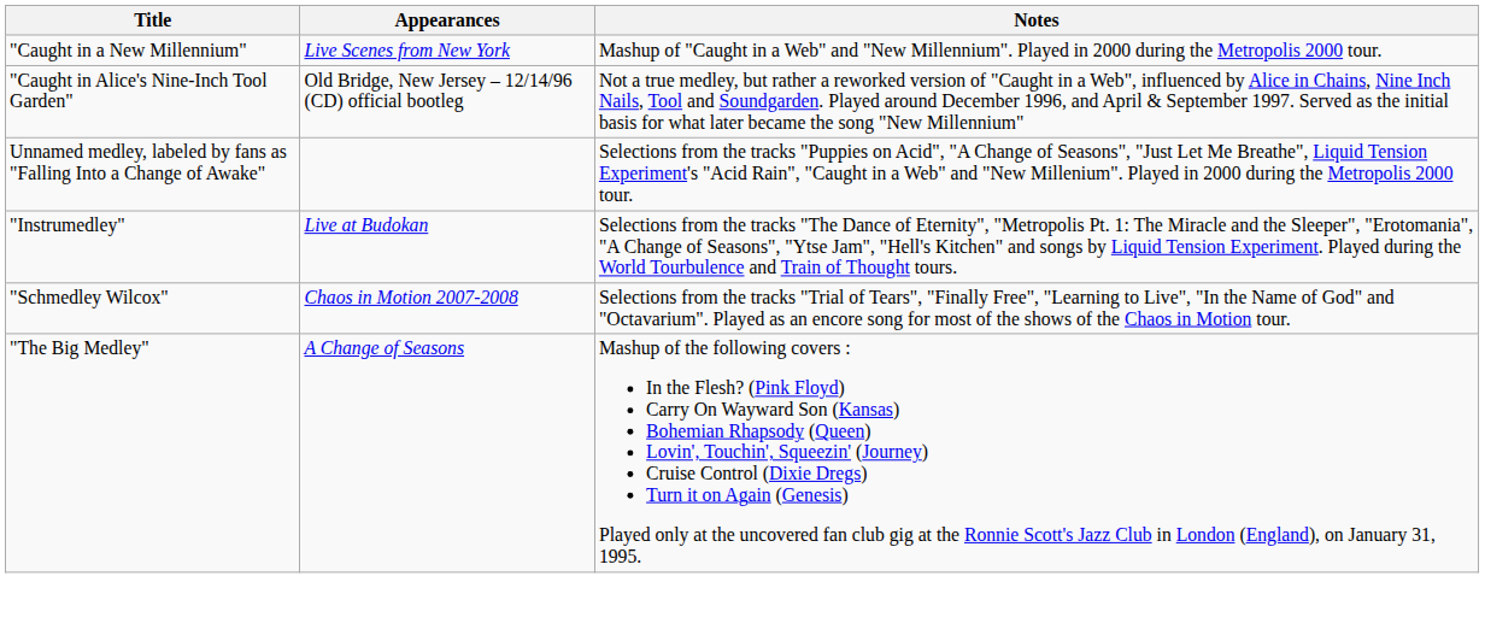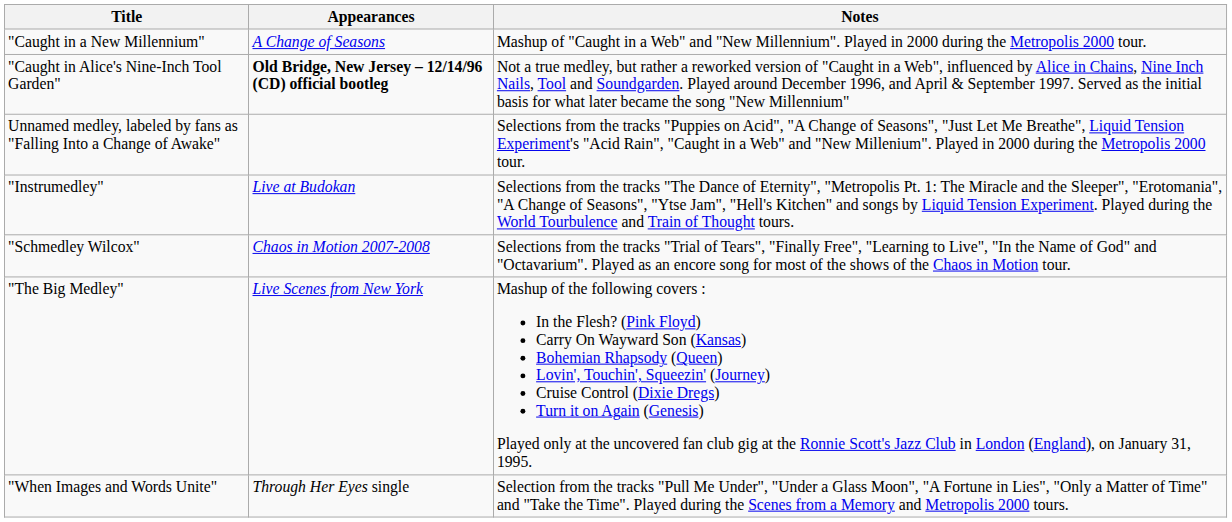 <table class="wikitable sortable">
 <tr>
 <th width="20%">Title</th>
 <th width="20%">Appearances</th>
 <th>Notes</th>
 </tr>
 <tr valign="top">
 <td><span></span>"Caught in a New Millennium"</td>
-<td><em><a href='#'>Live Scenes from New York</a></em></td>
+<td><em><a href='#'>A Change of Seasons</a></em></td>
 <td>Mashup of "Caught in a Web" and "New Millennium". Played in 2000 during the <a href='#'>Metropolis 2000</a> tour.</td>
 </tr>
 <tr valign="top">
 <td><span></span>"Caught in Alice's Nine-Inch Tool Garden"</td>
-<td>Old Bridge, New Jersey – 12/14/96 (CD) official bootleg</td>
+<td><strong>Old Bridge, New Jersey – 12/14/96 (CD) official bootleg</strong></td>
 <td>Not a true medley, but rather a reworked version of "Caught in a Web", influenced by <a href='#'>Alice in Chains</a>, <a href='#'>Nine Inch Nails</a>, <a href='#'>Tool</a> and <a href='#'>Soundgarden</a>. Played around December 1996, and April & September 1997. Served as the initial basis for what later became the song "New Millennium"</td>
 </tr>
 <tr valign="top">
 <td><span></span>Unnamed medley, labeled by fans as "Falling Into a Change of Awake"</td>
 <td></td>
 <td>Selections from the tracks "Puppies on Acid", "A Change of Seasons", "Just Let Me Breathe", <a href='#'>Liquid Tension Experiment</a>'s "Acid Rain", "Caught in a Web" and "New Millenium". Played in 2000 during the <a href='#'>Metropolis 2000</a> tour.</td>
 </tr>
 <tr valign="top">
 <td><span></span>"Instrumedley"</td>
 <td><em><a href='#'>Live at Budokan</a></em></td>
 <td>Selections from the tracks "The Dance of Eternity", "Metropolis Pt. 1: The Miracle and the Sleeper", "Erotomania", "A Change of Seasons", "Ytse Jam", "Hell's Kitchen" and songs by <a href='#'>Liquid Tension Experiment</a>. Played during the <a href='#'>World Tourbulence</a> and <a href='#'>Train of Thought</a> tours.</td>
 </tr>
 <tr valign="top">
 <td><span></span>"Schmedley Wilcox"</td>
 <td><em><a href='#'>Chaos in Motion 2007-2008</a></em></td>
 <td>Selections from the tracks "Trial of Tears", "Finally Free", "Learning to Live", "In the Name of God" and "Octavarium". Played as an encore song for most of the shows of the <a href='#'>Chaos in Motion</a> tour.</td>
 </tr>
 <tr valign="top">
 <td><span></span>"The Big Medley"</td>
-<td><em><a href='#'>A Change of Seasons</a></em></td>
+<td><em><a href='#'>Live Scenes from New York</a></em></td>
 <td>Mashup of the following covers :<br><ul><li>In the Flesh? (<a href='#'>Pink Floyd</a>)</li><li>Carry On Wayward Son (<a href='#'>Kansas</a>)</li><li><a href='#'>Bohemian Rhapsody</a> (<a href='#'>Queen</a>)</li><li><a href='#'>Lovin', Touchin', Squeezin'</a> (<a href='#'>Journey</a>)</li><li>Cruise Control (<a href='#'>Dixie Dregs</a>)</li><li><a href='#'>Turn it on Again</a> (<a href='#'>Genesis</a>)</li></ul>Played only at the uncovered fan club gig at the <a href='#'>Ronnie Scott's Jazz Club</a> in <a href='#'>London</a> (<a href='#'>England</a>), on January 31, 1995.</td>
 </tr>
+<tr valign="top">
+<td><span></span>"When Images and Words Unite"</td>
+<td><em>Through Her Eyes</em> single</td>
+<td>Selection from the tracks "Pull Me Under", "Under a Glass Moon", "A Fortune in Lies", "Only a Matter of Time" and "Take the Time". Played during the <a href='#'>Scenes from a Memory</a> and <a href='#'>Metropolis 2000</a> tours.</td>
+</tr>
 </table>
